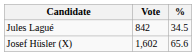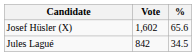 <table class="wikitable">
 <tr>
 <th bgcolor="#DDDDFF" width="200px">Candidate</th>
 <th bgcolor="#DDDDFF" width="50px">Vote</th>
 <th bgcolor="#DDDDFF" width="30px">%</th>
 </tr>
 <tr>
+<td>Josef Hüsler (X)</td>
+<td>1,602</td>
+<td>65.6</td>
+</tr>
+<tr>
 <td>Jules Lagué</td>
 <td>842</td>
 <td>34.5</td>
 </tr>
-<tr>
-<td>Josef Hüsler (X)</td>
-<td>1,602</td>
-<td>65.6</td>
-</tr>
 </table>
